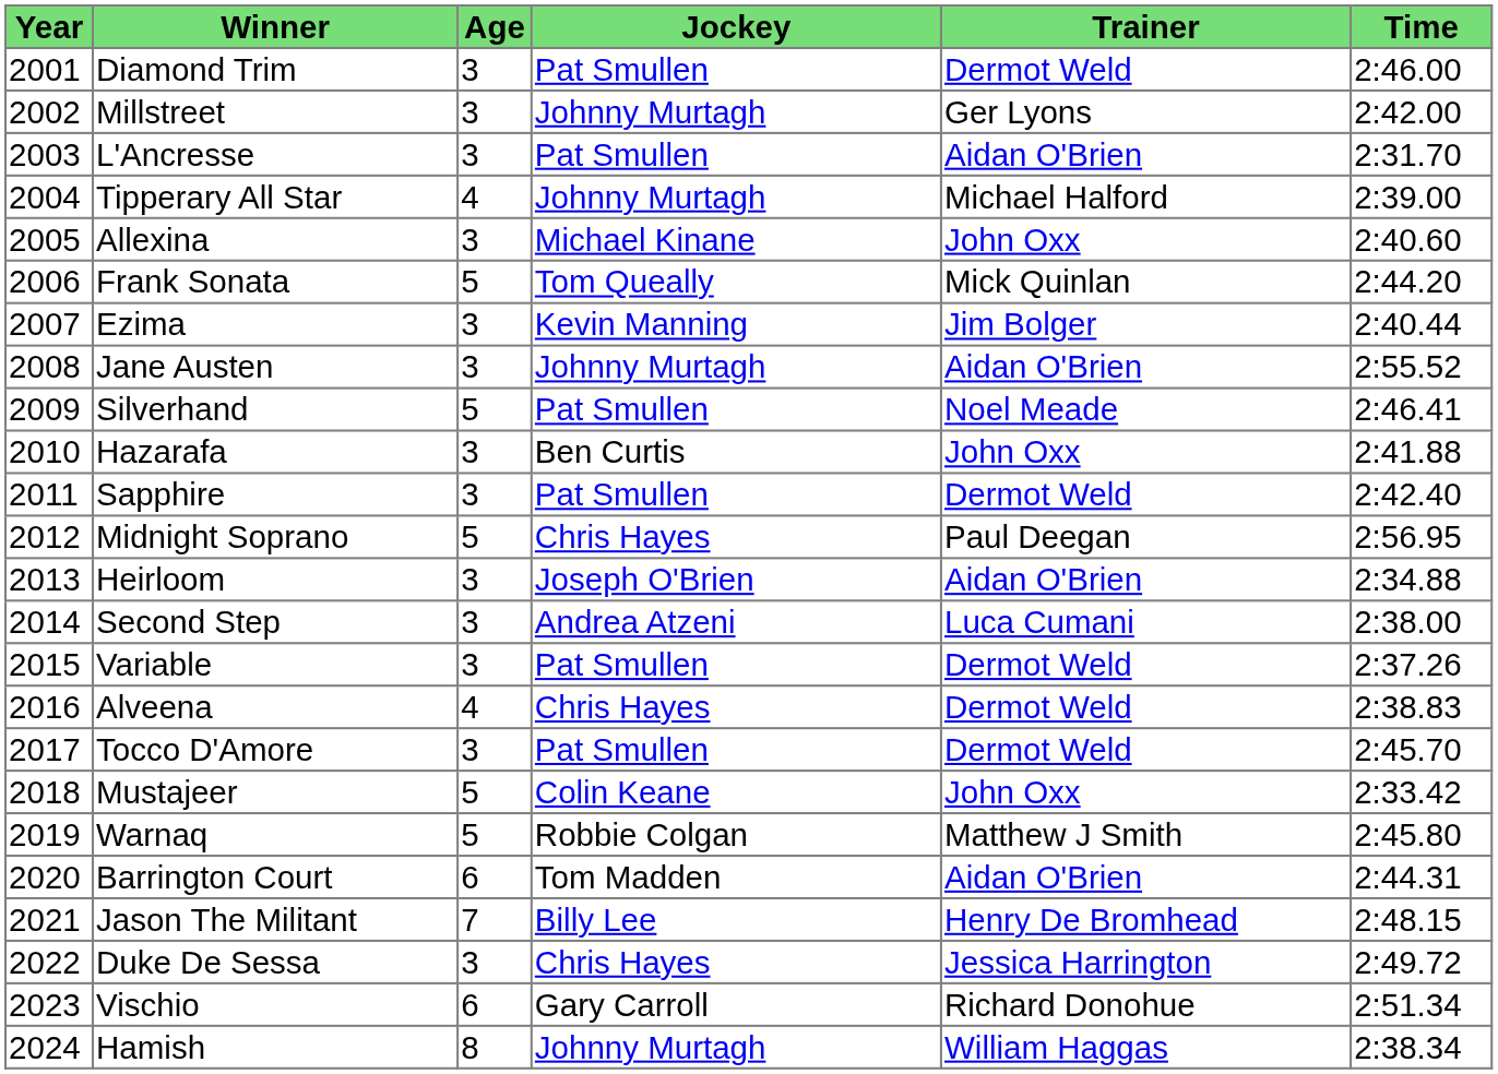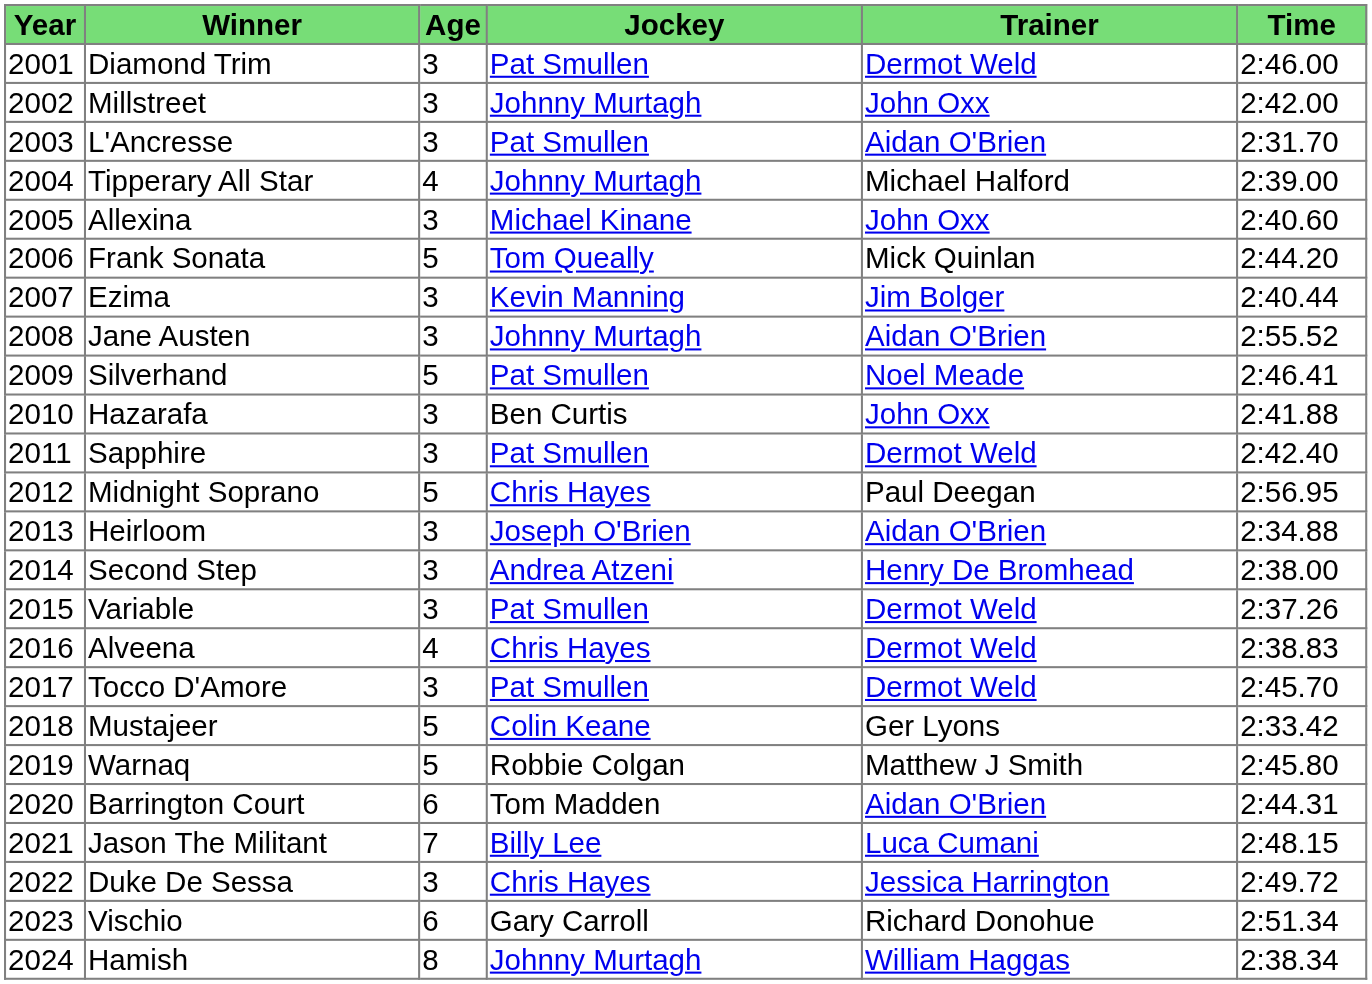 <table class = "sortable" | border="1" style="border-collapse: collapse; font-size:90%">
 <tr bgcolor="#77dd77" align="center">
 <th style="width:36px"><strong>Year</strong></th>
 <th style="width:160px"><strong>Winner</strong></th>
 <th style="width:30px"><strong>Age</strong></th>
 <th style="width:180px"><strong>Jockey</strong></th>
 <th style="width:180px"><strong>Trainer</strong></th>
 <th style="width:60px"><strong>Time</strong></th>
 </tr>
 <tr>
 <td>2001</td>
 <td>Diamond Trim</td>
 <td>3</td>
 <td><a href='#'>Pat Smullen</a></td>
 <td><a href='#'>Dermot Weld</a></td>
 <td>2:46.00</td>
 </tr>
 <tr>
 <td>2002</td>
 <td>Millstreet</td>
 <td>3</td>
 <td><a href='#'>Johnny Murtagh</a></td>
-<td>Ger Lyons</td>
+<td><a href='#'>John Oxx</a></td>
 <td>2:42.00</td>
 </tr>
 <tr>
 <td>2003</td>
 <td>L'Ancresse</td>
 <td>3</td>
 <td><a href='#'>Pat Smullen</a></td>
 <td><a href='#'>Aidan O'Brien</a></td>
 <td>2:31.70</td>
 </tr>
 <tr>
 <td>2004</td>
 <td>Tipperary All Star</td>
 <td>4</td>
 <td><a href='#'>Johnny Murtagh</a></td>
 <td>Michael Halford</td>
 <td>2:39.00</td>
 </tr>
 <tr>
 <td>2005</td>
 <td>Allexina</td>
 <td>3</td>
 <td><a href='#'>Michael Kinane</a></td>
 <td><a href='#'>John Oxx</a></td>
 <td>2:40.60</td>
 </tr>
 <tr>
 <td>2006</td>
 <td>Frank Sonata</td>
 <td>5</td>
 <td><a href='#'>Tom Queally</a></td>
 <td>Mick Quinlan</td>
 <td>2:44.20</td>
 </tr>
 <tr>
 <td>2007</td>
 <td>Ezima</td>
 <td>3</td>
 <td><a href='#'>Kevin Manning</a></td>
 <td><a href='#'>Jim Bolger</a></td>
 <td>2:40.44</td>
 </tr>
 <tr>
 <td>2008</td>
 <td>Jane Austen</td>
 <td>3</td>
 <td><a href='#'>Johnny Murtagh</a></td>
 <td><a href='#'>Aidan O'Brien</a></td>
 <td>2:55.52</td>
 </tr>
 <tr>
 <td>2009</td>
 <td>Silverhand</td>
 <td>5</td>
 <td><a href='#'>Pat Smullen</a></td>
 <td><a href='#'>Noel Meade</a></td>
 <td>2:46.41</td>
 </tr>
 <tr>
 <td>2010</td>
 <td>Hazarafa</td>
 <td>3</td>
 <td>Ben Curtis</td>
 <td><a href='#'>John Oxx</a></td>
 <td>2:41.88</td>
 </tr>
 <tr>
 <td>2011</td>
 <td>Sapphire</td>
 <td>3</td>
 <td><a href='#'>Pat Smullen</a></td>
 <td><a href='#'>Dermot Weld</a></td>
 <td>2:42.40</td>
 </tr>
 <tr>
 <td>2012</td>
 <td>Midnight Soprano</td>
 <td>5</td>
 <td><a href='#'>Chris Hayes</a></td>
 <td>Paul Deegan</td>
 <td>2:56.95</td>
 </tr>
 <tr>
 <td>2013</td>
 <td>Heirloom</td>
 <td>3</td>
 <td><a href='#'>Joseph O'Brien</a></td>
 <td><a href='#'>Aidan O'Brien</a></td>
 <td>2:34.88</td>
 </tr>
 <tr>
 <td>2014</td>
 <td>Second Step</td>
 <td>3</td>
 <td><a href='#'>Andrea Atzeni</a></td>
-<td><a href='#'>Luca Cumani</a></td>
+<td><a href='#'>Henry De Bromhead</a></td>
 <td>2:38.00</td>
 </tr>
 <tr>
 <td>2015</td>
 <td>Variable</td>
 <td>3</td>
 <td><a href='#'>Pat Smullen</a></td>
 <td><a href='#'>Dermot Weld</a></td>
 <td>2:37.26</td>
 </tr>
 <tr>
 <td>2016</td>
 <td>Alveena</td>
 <td>4</td>
 <td><a href='#'>Chris Hayes</a></td>
 <td><a href='#'>Dermot Weld</a></td>
 <td>2:38.83</td>
 </tr>
 <tr>
 <td>2017</td>
 <td>Tocco D'Amore</td>
 <td>3</td>
 <td><a href='#'>Pat Smullen</a></td>
 <td><a href='#'>Dermot Weld</a></td>
 <td>2:45.70</td>
 </tr>
 <tr>
 <td>2018</td>
 <td>Mustajeer</td>
 <td>5</td>
 <td><a href='#'>Colin Keane</a></td>
-<td><a href='#'>John Oxx</a></td>
+<td>Ger Lyons</td>
 <td>2:33.42</td>
 </tr>
 <tr>
 <td>2019</td>
 <td>Warnaq</td>
 <td>5</td>
 <td>Robbie Colgan</td>
 <td>Matthew J Smith</td>
 <td>2:45.80</td>
 </tr>
 <tr>
 <td>2020</td>
 <td>Barrington Court</td>
 <td>6</td>
 <td>Tom Madden</td>
 <td><a href='#'>Aidan O'Brien</a></td>
 <td>2:44.31</td>
 </tr>
 <tr>
 <td>2021</td>
 <td>Jason The Militant</td>
 <td>7</td>
 <td><a href='#'>Billy Lee</a></td>
-<td><a href='#'>Henry De Bromhead</a></td>
+<td><a href='#'>Luca Cumani</a></td>
 <td>2:48.15</td>
 </tr>
 <tr>
 <td>2022</td>
 <td>Duke De Sessa</td>
 <td>3</td>
 <td><a href='#'>Chris Hayes</a></td>
 <td><a href='#'>Jessica Harrington</a></td>
 <td>2:49.72</td>
 </tr>
 <tr>
 <td>2023</td>
 <td>Vischio</td>
 <td>6</td>
 <td>Gary Carroll</td>
 <td>Richard Donohue</td>
 <td>2:51.34</td>
 </tr>
 <tr>
 <td>2024</td>
 <td>Hamish</td>
 <td>8</td>
 <td><a href='#'>Johnny Murtagh</a></td>
 <td><a href='#'>William Haggas</a></td>
 <td>2:38.34</td>
 </tr>
 </table>
